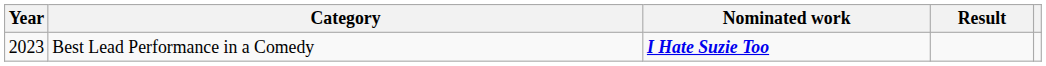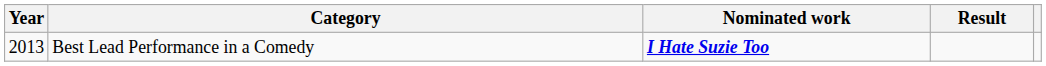 <table class="wikitable" width="74%">
 <tr>
 <th width="4%">Year</th>
 <th width="58%">Category</th>
 <th width="28%">Nominated work</th>
 <th width="10%">Result</th>
 <th width="5%"></th>
 </tr>
 <tr>
-<td>2023</td>
+<td>2013</td>
 <td>Best Lead Performance in a Comedy</td>
 <td><strong><em><a href='#'>I Hate Suzie Too</a></em></strong></td>
 <td></td>
 <td></td>
 </tr>
 </table>
